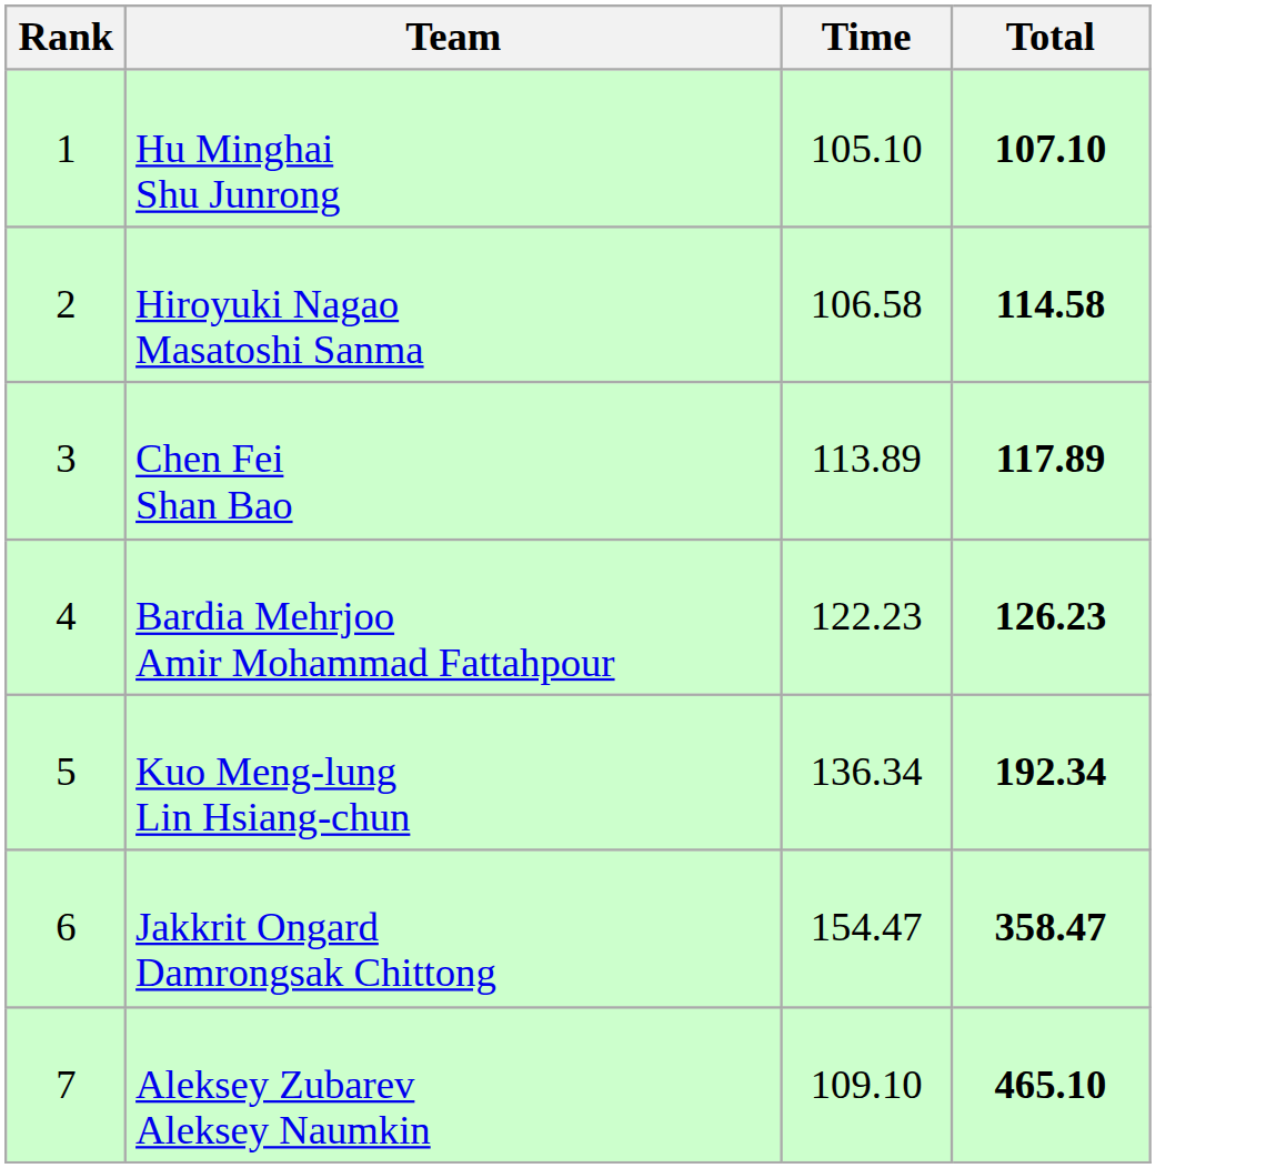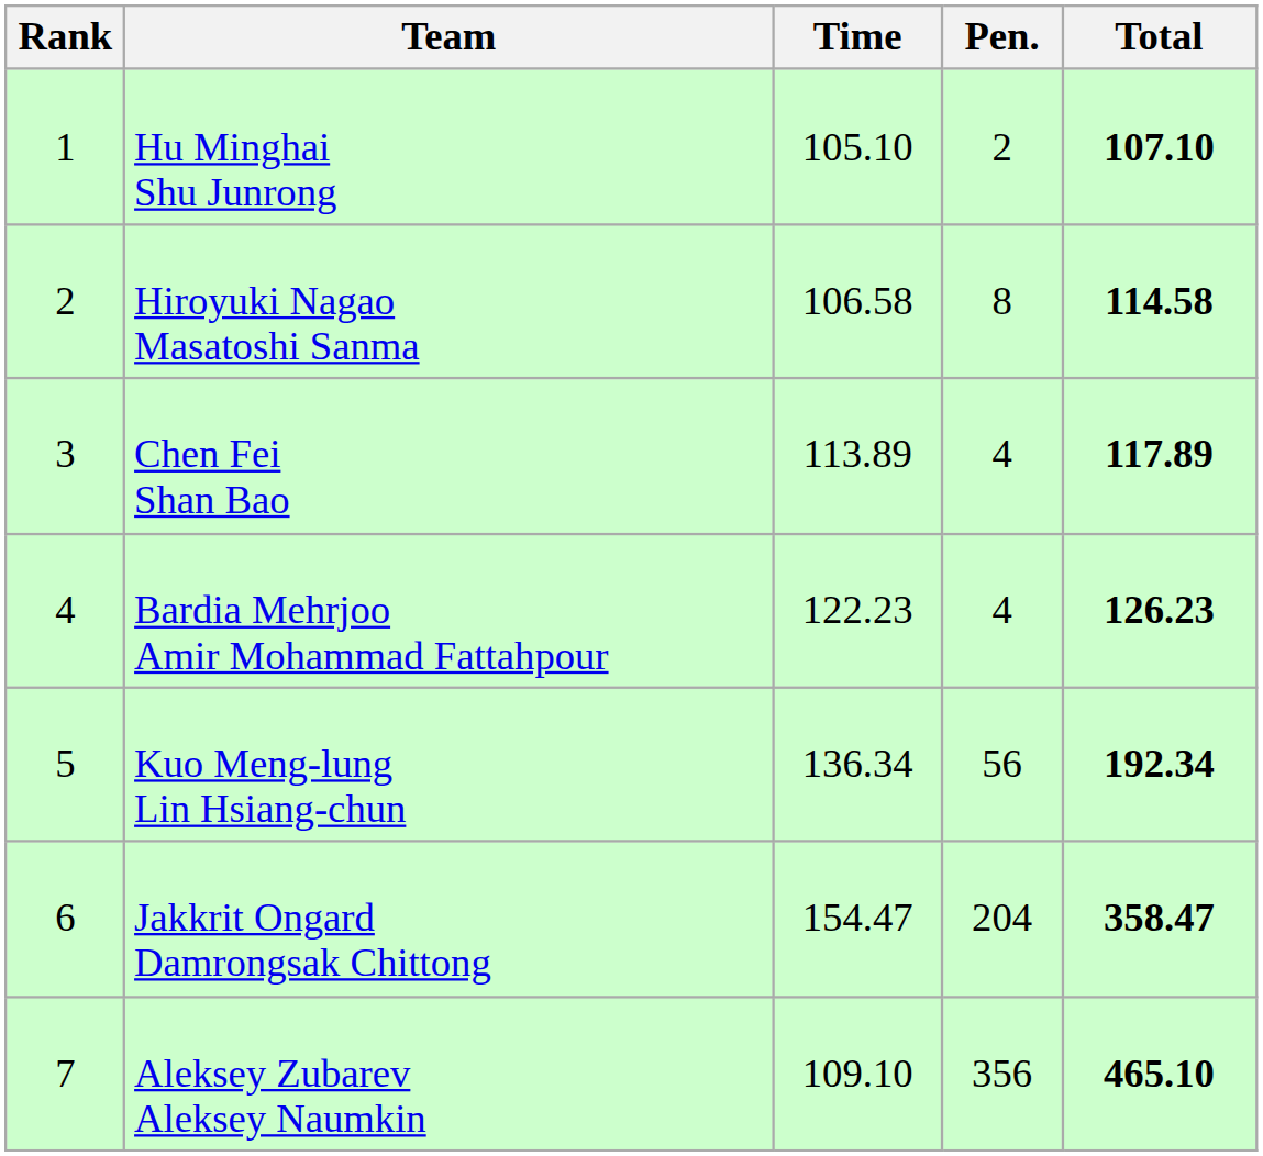 <table class=wikitable style="text-align:center">
 <tr>
 <th width=40>Rank</th>
 <th width=250>Team</th>
 <th width=60>Time</th>
+<th width=40>Pen.</th>
 <th width=70>Total</th>
 </tr>
 <tr bgcolor="ccffcc">
 <td>1</td>
 <td align=left><br><a href='#'>Hu Minghai</a><br><a href='#'>Shu Junrong</a></td>
 <td>105.10</td>
+<td>2</td>
 <td><strong>107.10</strong></td>
 </tr>
 <tr bgcolor="ccffcc">
 <td>2</td>
 <td align=left><br><a href='#'>Hiroyuki Nagao</a><br><a href='#'>Masatoshi Sanma</a></td>
 <td>106.58</td>
+<td>8</td>
 <td><strong>114.58</strong></td>
 </tr>
 <tr bgcolor="ccffcc">
 <td>3</td>
 <td align=left><br><a href='#'>Chen Fei</a><br><a href='#'>Shan Bao</a></td>
 <td>113.89</td>
+<td>4</td>
 <td><strong>117.89</strong></td>
 </tr>
 <tr bgcolor="ccffcc">
 <td>4</td>
 <td align=left><br><a href='#'>Bardia Mehrjoo</a><br><a href='#'>Amir Mohammad Fattahpour</a></td>
 <td>122.23</td>
+<td>4</td>
 <td><strong>126.23</strong></td>
 </tr>
 <tr bgcolor="ccffcc">
 <td>5</td>
 <td align=left><br><a href='#'>Kuo Meng-lung</a><br><a href='#'>Lin Hsiang-chun</a></td>
 <td>136.34</td>
+<td>56</td>
 <td><strong>192.34</strong></td>
 </tr>
 <tr bgcolor="ccffcc">
 <td>6</td>
 <td align=left><br><a href='#'>Jakkrit Ongard</a><br><a href='#'>Damrongsak Chittong</a></td>
 <td>154.47</td>
+<td>204</td>
 <td><strong>358.47</strong></td>
 </tr>
 <tr bgcolor="ccffcc">
 <td>7</td>
 <td align=left><br><a href='#'>Aleksey Zubarev</a><br><a href='#'>Aleksey Naumkin</a></td>
 <td>109.10</td>
+<td>356</td>
 <td><strong>465.10</strong></td>
 </tr>
 </table>
